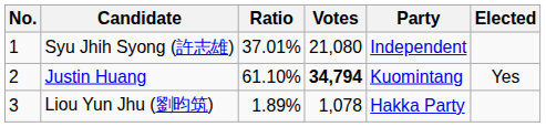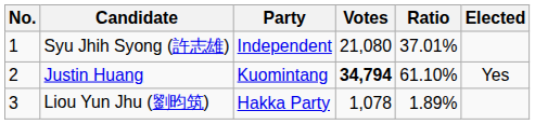 <table class=wikitable>
 <tr>
 <th>No.</th>
 <th>Candidate</th>
+<th>Party</th>
+<th>Votes</th>
 <th>Ratio</th>
-<th>Votes</th>
-<th>Party</th>
 <th>Elected</th>
 </tr>
 <tr>
 <td>1</td>
 <td>Syu Jhih Syong  (<a href='#'>許志雄</a>)</td>
+<td><a href='#'>Independent</a></td>
+<td align="right">21,080</td>
 <td align="right">37.01%</td>
-<td align="right">21,080</td>
-<td><a href='#'>Independent</a></td>
 <td></td>
 </tr>
 <tr>
 <td>2</td>
 <td><a href='#'>Justin Huang</a></td>
+<td><a href='#'>Kuomintang</a></td>
+<td align="right"><strong>34,794</strong></td>
 <td align="right">61.10%</td>
-<td align="right"><strong>34,794</strong></td>
-<td><a href='#'>Kuomintang</a></td>
 <td align="center">Yes</td>
 </tr>
 <tr>
 <td>3</td>
 <td>Liou Yun Jhu  (<a href='#'>劉昀筑</a>)</td>
+<td><a href='#'>Hakka Party</a></td>
+<td align="right">1,078</td>
 <td align="right">1.89%</td>
-<td align="right">1,078</td>
-<td><a href='#'>Hakka Party</a></td>
 <td></td>
 </tr>
 </table>
